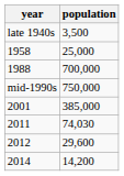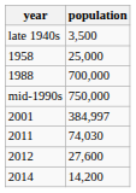 <table class="wikitable" border="1">
 <tr>
 <th>year</th>
 <th>population</th>
 </tr>
 <tr>
 <td>late 1940s</td>
 <td>3,500</td>
 </tr>
 <tr>
 <td>1958</td>
 <td>25,000</td>
 </tr>
 <tr>
 <td>1988</td>
 <td>700,000</td>
 </tr>
 <tr>
 <td>mid-1990s</td>
 <td>750,000</td>
 </tr>
 <tr>
 <td>2001</td>
-<td>385,000</td>
+<td>384,997</td>
 </tr>
 <tr>
 <td>2011</td>
 <td>74,030</td>
 </tr>
 <tr>
 <td>2012</td>
-<td>29,600</td>
+<td>27,600</td>
 </tr>
 <tr>
 <td>2014</td>
 <td>14,200</td>
 </tr>
 </table>
